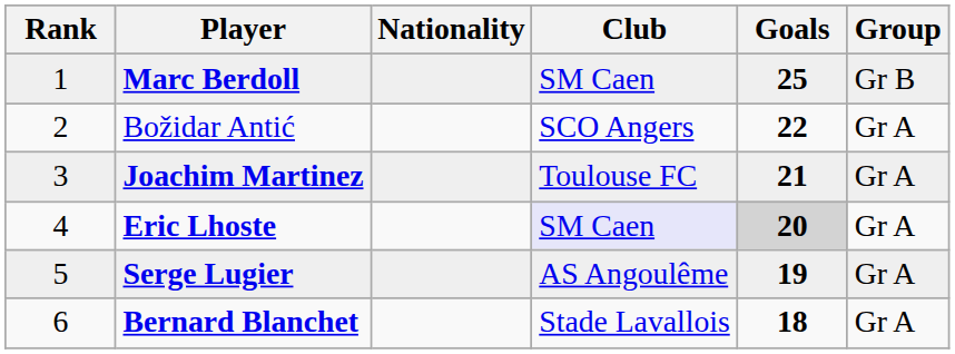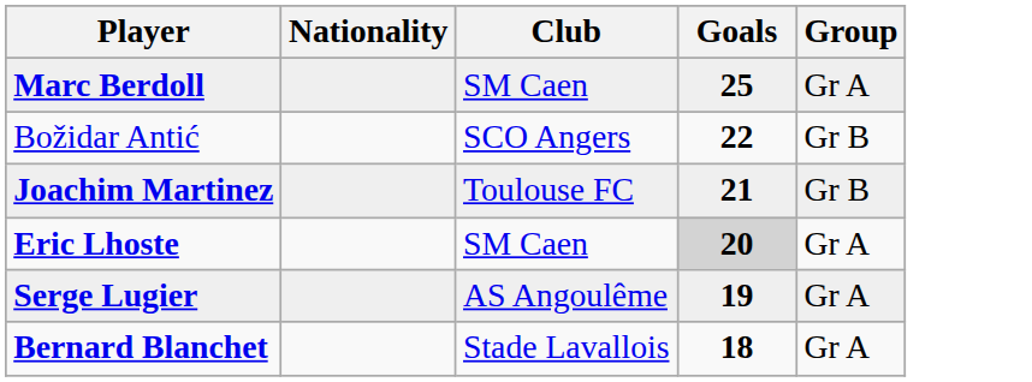 <table class="wikitable" style="text-align:center">
 <tr bgcolor="#CCCCCC">
-<th width="50px">Rank</th>
 <th>Player</th>
 <th>Nationality</th>
 <th>Club</th>
 <th width="50px">Goals</th>
 <th>Group</th>
 </tr>
 <tr bgcolor="#EFEFEF">
-<td>1</td>
 <td align="left"><strong><a href='#'>Marc Berdoll</a></strong></td>
 <td align="left"></td>
 <td align="left"><a href='#'>SM Caen</a></td>
 <td><strong>25</strong></td>
-<td align="left">Gr B</td>
+<td align="left">Gr A</td>
 </tr>
 <tr>
-<td>2</td>
 <td align="left"><a href='#'>Božidar Antić</a></td>
 <td align="left"></td>
 <td align="left"><a href='#'>SCO Angers</a></td>
 <td><strong>22</strong></td>
-<td align="left">Gr A</td>
+<td align="left">Gr B</td>
 </tr>
 <tr bgcolor="#EFEFEF">
-<td>3</td>
 <td align="left"><strong><a href='#'>Joachim Martinez</a></strong></td>
 <td align="left"></td>
 <td align="left"><a href='#'>Toulouse FC</a></td>
 <td><strong>21</strong></td>
-<td align="left">Gr A</td>
+<td align="left">Gr B</td>
 </tr>
 <tr>
-<td>4</td>
 <td align="left"><strong><a href='#'>Eric Lhoste</a></strong></td>
 <td align="left"></td>
-<td align="left" style="background: lavender;"><a href='#'>SM Caen</a></td>
+<td align="left"><a href='#'>SM Caen</a></td>
 <td style="background: lightgrey;"><strong>20</strong></td>
 <td align="left">Gr A</td>
 </tr>
 <tr bgcolor="#EFEFEF">
-<td>5</td>
 <td align="left"><strong><a href='#'>Serge Lugier</a></strong></td>
 <td align="left"></td>
 <td align="left"><a href='#'>AS Angoulême</a></td>
 <td><strong>19</strong></td>
 <td align="left">Gr A</td>
 </tr>
 <tr>
-<td>6</td>
 <td align="left"><strong><a href='#'>Bernard Blanchet</a></strong></td>
 <td align="left"></td>
 <td align="left"><a href='#'>Stade Lavallois</a></td>
 <td><strong>18</strong></td>
 <td align="left">Gr A</td>
 </tr>
 </table>
